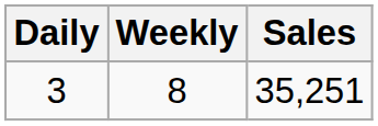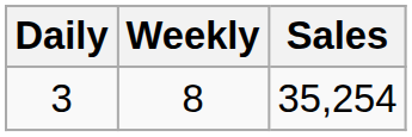 <table class="wikitable">
 <tr>
 <th>Daily</th>
 <th>Weekly</th>
 <th>Sales</th>
 </tr>
 <tr>
 <td align="center">3</td>
 <td align="center">8</td>
-<td>35,251</td>
+<td>35,254</td>
 </tr>
 </table>
